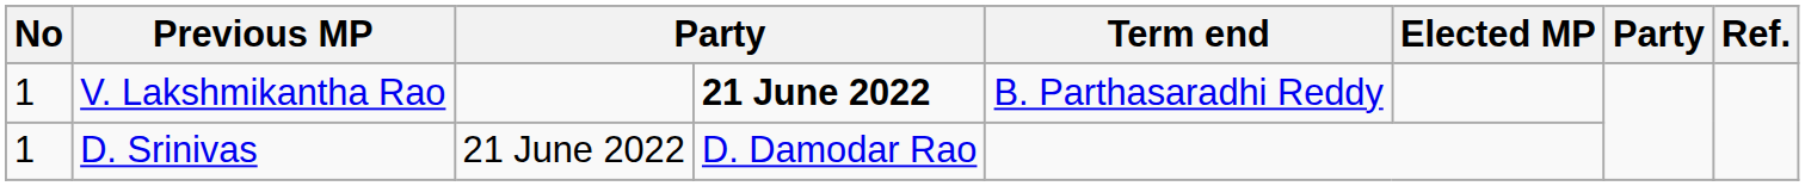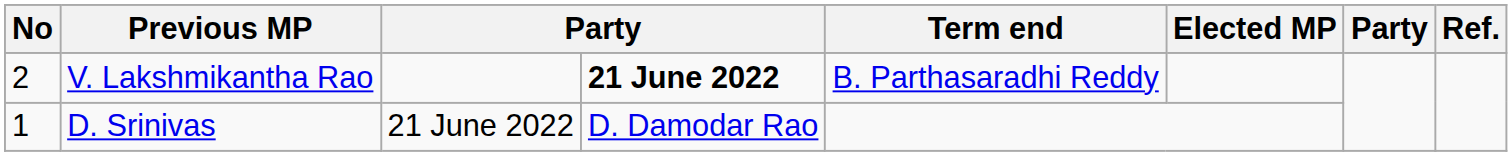 <table class="wikitable sortable">
 <tr>
 <th scope="col">No</th>
 <th scope="col">Previous MP</th>
 <th scope="col" colspan="2">Party</th>
 <th scope="col">Term end</th>
 <th scope="col">Elected MP</th>
 <th scope="col" colspan="2">Party</th>
 <th>Ref.</th>
 </tr>
 <tr>
-<td>1</td>
+<td>2</td>
 <td><a href='#'>V. Lakshmikantha Rao</a></td>
 <td></td>
 <td><strong>21 June 2022</strong></td>
 <td><a href='#'>B. Parthasaradhi Reddy</a></td>
 <td></td>
 <td rowspan="2"></td>
 </tr>
 <tr>
 <td>1</td>
 <td><a href='#'>D. Srinivas</a></td>
 <td>21 June 2022</td>
 <td><a href='#'>D. Damodar Rao</a></td>
 </tr>
 </table>
